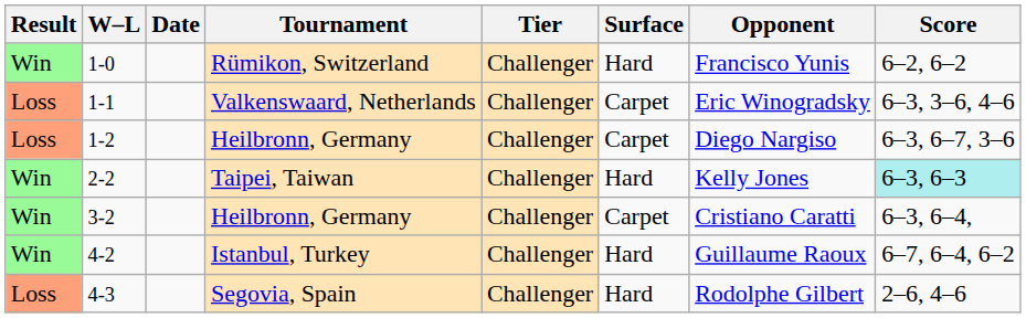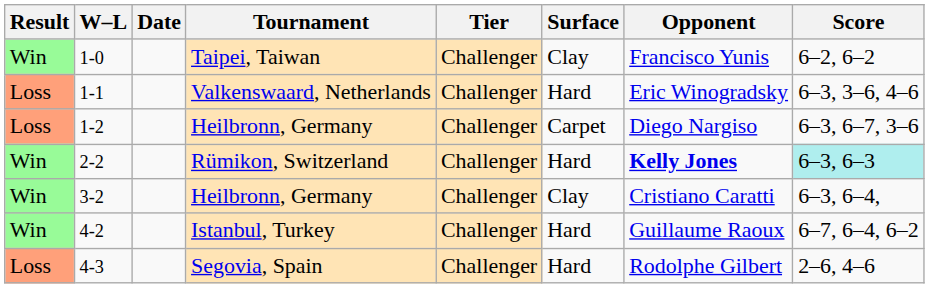 <table class="sortable wikitable">
 <tr>
 <th>Result</th>
 <th class="unsortable">W–L</th>
 <th>Date</th>
 <th>Tournament</th>
 <th>Tier</th>
 <th>Surface</th>
 <th>Opponent</th>
 <th class="unsortable">Score</th>
 </tr>
 <tr>
 <td style="background:#98fb98;">Win</td>
 <td><small>1-0</small></td>
 <td></td>
-<td style="background:moccasin;"><a href='#'>Rümikon</a>, Switzerland</td>
+<td style="background:moccasin;"><a href='#'>Taipei</a>, Taiwan</td>
 <td style="background:moccasin;">Challenger</td>
-<td>Hard</td>
+<td>Clay</td>
 <td> <a href='#'>Francisco Yunis</a></td>
 <td>6–2, 6–2</td>
 </tr>
 <tr>
 <td style="background:#ffa07a;">Loss</td>
 <td><small>1-1</small></td>
 <td></td>
 <td style="background:moccasin;"><a href='#'>Valkenswaard</a>, Netherlands</td>
 <td style="background:moccasin;">Challenger</td>
-<td>Carpet</td>
+<td>Hard</td>
 <td> <a href='#'>Eric Winogradsky</a></td>
 <td>6–3, 3–6, 4–6</td>
 </tr>
 <tr>
 <td style="background:#ffa07a;">Loss</td>
 <td><small>1-2</small></td>
 <td></td>
 <td style="background:moccasin;"><a href='#'>Heilbronn</a>, Germany</td>
 <td style="background:moccasin;">Challenger</td>
 <td>Carpet</td>
 <td> <a href='#'>Diego Nargiso</a></td>
 <td>6–3, 6–7, 3–6</td>
 </tr>
 <tr>
 <td style="background:#98fb98;">Win</td>
 <td><small>2-2</small></td>
 <td></td>
-<td style="background:moccasin;"><a href='#'>Taipei</a>, Taiwan</td>
+<td style="background:moccasin;"><a href='#'>Rümikon</a>, Switzerland</td>
 <td style="background:moccasin;">Challenger</td>
 <td>Hard</td>
-<td> <a href='#'>Kelly Jones</a></td>
+<td><strong> <a href='#'>Kelly Jones</a></strong></td>
 <td style="background: paleturquoise;">6–3, 6–3</td>
 </tr>
 <tr>
 <td style="background:#98fb98;">Win</td>
 <td><small>3-2</small></td>
 <td></td>
 <td style="background:moccasin;"><a href='#'>Heilbronn</a>, Germany</td>
 <td style="background:moccasin;">Challenger</td>
-<td>Carpet</td>
+<td>Clay</td>
 <td> <a href='#'>Cristiano Caratti</a></td>
 <td>6–3, 6–4,</td>
 </tr>
 <tr>
 <td style="background:#98fb98;">Win</td>
 <td><small>4-2</small></td>
 <td></td>
 <td style="background:moccasin;"><a href='#'>Istanbul</a>, Turkey</td>
 <td style="background:moccasin;">Challenger</td>
 <td>Hard</td>
 <td> <a href='#'>Guillaume Raoux</a></td>
 <td>6–7, 6–4, 6–2</td>
 </tr>
 <tr>
 <td style="background:#ffa07a;">Loss</td>
 <td><small>4-3</small></td>
 <td></td>
 <td style="background:moccasin;"><a href='#'>Segovia</a>, Spain</td>
 <td style="background:moccasin;">Challenger</td>
 <td>Hard</td>
 <td> <a href='#'>Rodolphe Gilbert</a></td>
 <td>2–6, 4–6</td>
 </tr>
 </table>
